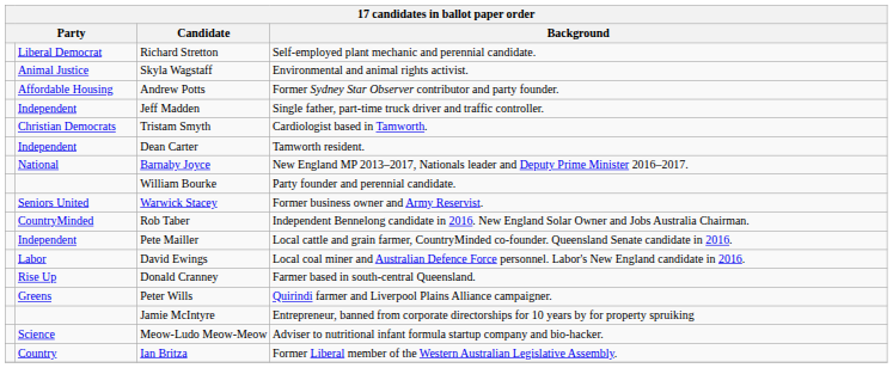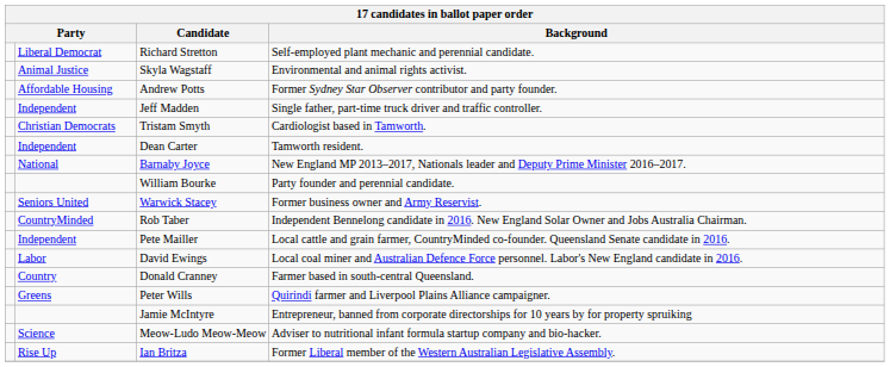 <table class="wikitable">
 <tr>
 <th colspan=4>17 candidates in ballot paper order</th>
 </tr>
 <tr>
 <th colspan=2>Party</th>
 <th width=15%>Candidate</th>
 <th width=70%>Background</th>
 </tr>
 <tr>
 <td> </td>
 <td><a href='#'>Liberal Democrat</a></td>
 <td>Richard Stretton</td>
 <td>Self-employed plant mechanic and perennial candidate.</td>
 </tr>
 <tr>
 <td> </td>
 <td><a href='#'>Animal Justice</a></td>
 <td>Skyla Wagstaff</td>
 <td>Environmental and animal rights activist.</td>
 </tr>
 <tr>
 <td> </td>
 <td><a href='#'>Affordable Housing</a></td>
 <td>Andrew Potts</td>
 <td>Former <em>Sydney Star Observer</em> contributor and party founder.</td>
 </tr>
 <tr>
 <td> </td>
 <td><a href='#'>Independent</a></td>
 <td>Jeff Madden</td>
 <td>Single father, part-time truck driver and traffic controller.</td>
 </tr>
 <tr>
 <td> </td>
 <td><a href='#'>Christian Democrats</a></td>
 <td>Tristam Smyth</td>
 <td>Cardiologist based in <a href='#'>Tamworth</a>.</td>
 </tr>
 <tr>
 <td> </td>
 <td><a href='#'>Independent</a></td>
 <td>Dean Carter</td>
 <td>Tamworth resident.</td>
 </tr>
 <tr>
 <td> </td>
 <td><a href='#'>National</a></td>
 <td><a href='#'>Barnaby Joyce</a></td>
 <td>New England MP 2013–2017, Nationals leader and <a href='#'>Deputy Prime Minister</a> 2016–2017.</td>
 </tr>
 <tr>
 <td> </td>
 <td></td>
 <td>William Bourke</td>
 <td>Party founder and perennial candidate.</td>
 </tr>
 <tr>
 <td> </td>
 <td><a href='#'>Seniors United</a></td>
 <td><a href='#'>Warwick Stacey</a></td>
 <td>Former business owner and <a href='#'>Army Reservist</a>.</td>
 </tr>
 <tr>
 <td> </td>
 <td><a href='#'>CountryMinded</a></td>
 <td>Rob Taber</td>
 <td>Independent Bennelong candidate in <a href='#'>2016</a>. New England Solar Owner and Jobs Australia Chairman.</td>
 </tr>
 <tr>
 <td> </td>
 <td><a href='#'>Independent</a></td>
 <td>Pete Mailler</td>
 <td>Local cattle and grain farmer, CountryMinded co-founder. Queensland Senate candidate in <a href='#'>2016</a>.</td>
 </tr>
 <tr>
 <td> </td>
 <td><a href='#'>Labor</a></td>
 <td>David Ewings</td>
 <td>Local coal miner and <a href='#'>Australian Defence Force</a> personnel. Labor's New England candidate in <a href='#'>2016</a>.</td>
 </tr>
 <tr>
 <td> </td>
-<td><a href='#'>Rise Up</a></td>
+<td><a href='#'>Country</a></td>
 <td>Donald Cranney</td>
 <td>Farmer based in south-central Queensland.</td>
 </tr>
 <tr>
 <td> </td>
 <td><a href='#'>Greens</a></td>
 <td>Peter Wills</td>
 <td><a href='#'>Quirindi</a> farmer and Liverpool Plains Alliance campaigner.</td>
 </tr>
 <tr>
 <td> </td>
 <td></td>
 <td>Jamie McIntyre</td>
 <td>Entrepreneur, banned from corporate directorships for 10 years by for property spruiking</td>
 </tr>
 <tr>
 <td> </td>
 <td><a href='#'>Science</a></td>
 <td>Meow-Ludo Meow-Meow</td>
 <td>Adviser to nutritional infant formula startup company and bio-hacker.</td>
 </tr>
 <tr>
 <td> </td>
-<td><a href='#'>Country</a></td>
+<td><a href='#'>Rise Up</a></td>
 <td><a href='#'>Ian Britza</a></td>
 <td>Former <a href='#'>Liberal</a> member of the <a href='#'>Western Australian Legislative Assembly</a>.</td>
 </tr>
 <tr>
 </tr>
 </table>
